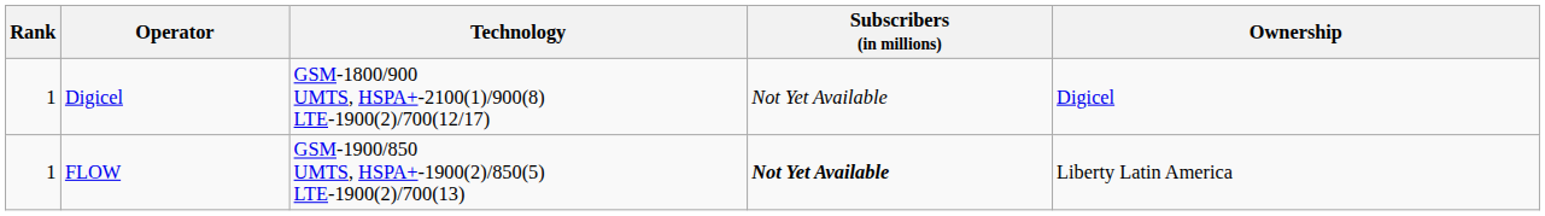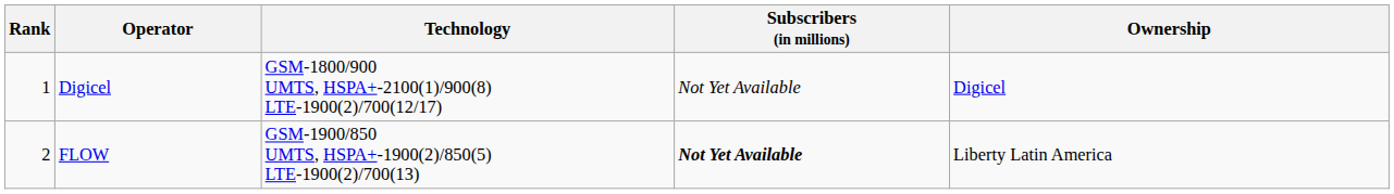 <table class="wikitable">
 <tr>
 <th style="width:3%;">Rank</th>
 <th style="width:15%;">Operator</th>
 <th style="width:30%;">Technology</th>
 <th style="width:20%;">Subscribers<br><small>(in millions)</small></th>
 <th style="width:32%;">Ownership</th>
 </tr>
 <tr>
 <td align=right>1</td>
 <td><a href='#'>Digicel</a></td>
 <td><a href='#'>GSM</a>-1800/900 <br> <a href='#'>UMTS</a>, <a href='#'>HSPA+</a>-2100(1)/900(8) <br> <a href='#'>LTE</a>-1900(2)/700(12/17)</td>
 <td><em>Not Yet Available</em></td>
 <td><a href='#'>Digicel</a></td>
 </tr>
 <tr>
-<td align=right>1</td>
+<td align=right>2</td>
 <td><a href='#'>FLOW</a></td>
 <td><a href='#'>GSM</a>-1900/850 <br> <a href='#'>UMTS</a>, <a href='#'>HSPA+</a>-1900(2)/850(5) <br><a href='#'>LTE</a>-1900(2)/700(13)</td>
 <td><strong><em>Not Yet Available</em></strong></td>
 <td>Liberty Latin America</td>
 </tr>
 </table>
